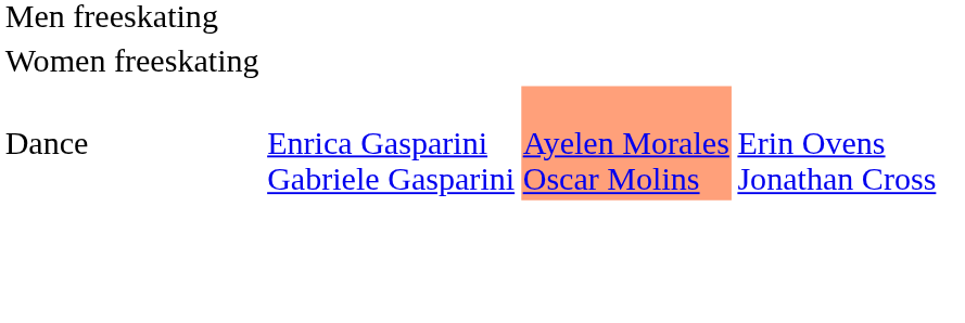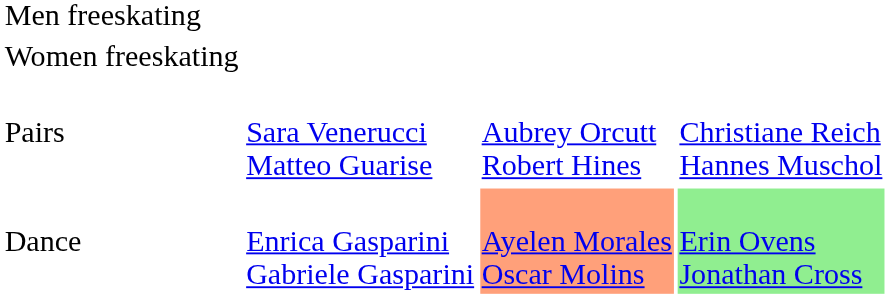 <table>
 <tr>
 <td>Men freeskating</td>
 <td></td>
 <td></td>
 <td></td>
 </tr>
 <tr>
 <td>Women freeskating</td>
 <td></td>
 <td></td>
 <td></td>
 </tr>
 <tr>
+<td>Pairs</td>
+<td><br><a href='#'>Sara Venerucci</a><br><a href='#'>Matteo Guarise</a></td>
+<td><br><a href='#'>Aubrey Orcutt</a><br><a href='#'>Robert Hines</a></td>
+<td><br><a href='#'>Christiane Reich</a><br><a href='#'>Hannes Muschol</a></td>
+</tr>
+<tr>
 <td>Dance</td>
 <td><br><a href='#'>Enrica Gasparini</a><br><a href='#'>Gabriele Gasparini</a></td>
 <td style="background: lightsalmon;"><br><a href='#'>Ayelen Morales</a><br><a href='#'>Oscar Molins</a></td>
-<td><br><a href='#'>Erin Ovens</a><br><a href='#'>Jonathan Cross</a></td>
+<td style="background: lightgreen;"><br><a href='#'>Erin Ovens</a><br><a href='#'>Jonathan Cross</a></td>
 </tr>
 </table>
